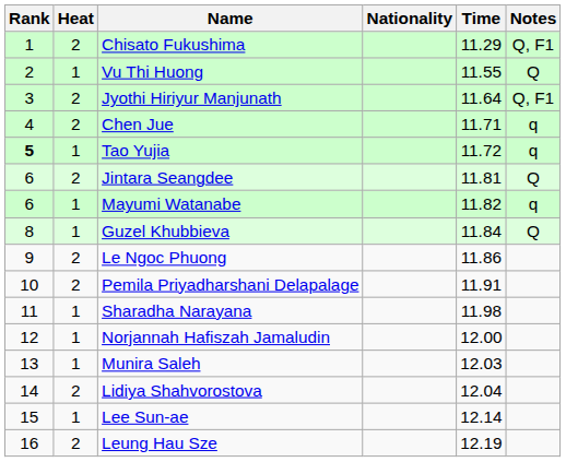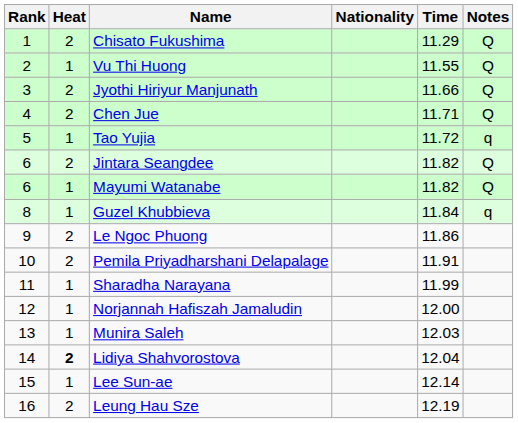 <table class="wikitable sortable" style="text-align:center; font-size:95%">
 <tr>
 <th>Rank</th>
 <th>Heat</th>
 <th>Name</th>
 <th>Nationality</th>
 <th>Time</th>
 <th>Notes</th>
 </tr>
 <tr bgcolor=ccffcc>
 <td>1</td>
 <td>2</td>
 <td align=left><a href='#'>Chisato Fukushima</a></td>
 <td align=left></td>
 <td>11.29</td>
-<td>Q, F1</td>
+<td>Q</td>
 </tr>
 <tr bgcolor=ccffcc>
 <td>2</td>
 <td>1</td>
 <td align=left><a href='#'>Vu Thi Huong</a></td>
 <td align=left></td>
 <td>11.55</td>
 <td>Q</td>
 </tr>
 <tr bgcolor=ccffcc>
 <td>3</td>
 <td>2</td>
 <td align=left><a href='#'>Jyothi Hiriyur Manjunath</a></td>
 <td align=left></td>
-<td>11.64</td>
-<td>Q, F1</td>
+<td>11.66</td>
+<td>Q</td>
 </tr>
 <tr bgcolor=ccffcc>
 <td>4</td>
 <td>2</td>
 <td align=left><a href='#'>Chen Jue</a></td>
 <td align=left></td>
 <td>11.71</td>
-<td>q</td>
+<td>Q</td>
 </tr>
 <tr bgcolor=ccffcc>
-<td><strong>5</strong></td>
+<td>5</td>
 <td>1</td>
 <td align=left><a href='#'>Tao Yujia</a></td>
 <td align=left></td>
 <td>11.72</td>
 <td>q</td>
 </tr>
 <tr bgcolor=ddffdd>
 <td>6</td>
 <td>2</td>
 <td align=left><a href='#'>Jintara Seangdee</a></td>
 <td align=left></td>
-<td>11.81</td>
+<td>11.82</td>
 <td>Q</td>
 </tr>
 <tr bgcolor=ccffcc>
 <td>6</td>
 <td>1</td>
 <td align=left><a href='#'>Mayumi Watanabe</a></td>
 <td align=left></td>
 <td>11.82</td>
-<td>q</td>
+<td>Q</td>
 </tr>
 <tr bgcolor=ddffdd>
 <td>8</td>
 <td>1</td>
 <td align=left><a href='#'>Guzel Khubbieva</a></td>
 <td align=left></td>
 <td>11.84</td>
-<td>Q</td>
+<td>q</td>
 </tr>
 <tr>
 <td>9</td>
 <td>2</td>
 <td align=left><a href='#'>Le Ngoc Phuong</a></td>
 <td align=left></td>
 <td>11.86</td>
 <td></td>
 </tr>
 <tr>
 <td>10</td>
 <td>2</td>
 <td align=left><a href='#'>Pemila Priyadharshani Delapalage</a></td>
 <td align=left></td>
 <td>11.91</td>
 <td></td>
 </tr>
 <tr>
 <td>11</td>
 <td>1</td>
 <td align=left><a href='#'>Sharadha Narayana</a></td>
 <td align=left></td>
-<td>11.98</td>
+<td>11.99</td>
 <td></td>
 </tr>
 <tr>
 <td>12</td>
 <td>1</td>
 <td align=left><a href='#'>Norjannah Hafiszah Jamaludin</a></td>
 <td align=left></td>
 <td>12.00</td>
 <td></td>
 </tr>
 <tr>
 <td>13</td>
 <td>1</td>
 <td align=left><a href='#'>Munira Saleh</a></td>
 <td align=left></td>
 <td>12.03</td>
 <td></td>
 </tr>
 <tr>
 <td>14</td>
-<td>2</td>
+<td><strong>2</strong></td>
 <td align=left><a href='#'>Lidiya Shahvorostova</a></td>
 <td align=left></td>
 <td>12.04</td>
 <td></td>
 </tr>
 <tr>
 <td>15</td>
 <td>1</td>
 <td align=left><a href='#'>Lee Sun-ae</a></td>
 <td align=left></td>
 <td>12.14</td>
 <td></td>
 </tr>
 <tr>
 <td>16</td>
 <td>2</td>
 <td align=left><a href='#'>Leung Hau Sze</a></td>
 <td align=left></td>
 <td>12.19</td>
 <td></td>
 </tr>
 </table>
